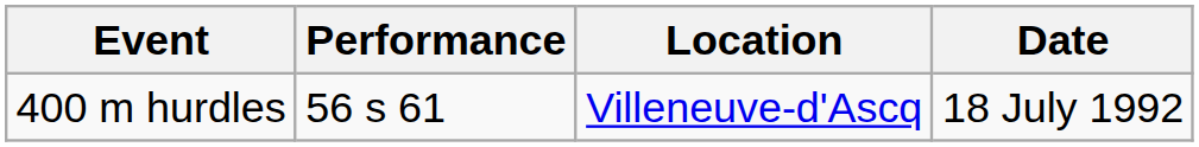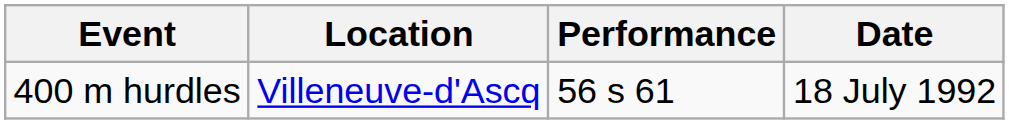 <table class="wikitable" style="border-collapse: collapse; font-size: 95%;">
 <tr>
 <th scope="col">Event</th>
+<th scope="col">Location</th>
 <th scope="col">Performance</th>
-<th scope="col">Location</th>
 <th scope="col">Date</th>
 </tr>
 <tr>
 <td>400 m hurdles</td>
+<td><a href='#'>Villeneuve-d'Ascq</a></td>
 <td>56 s 61</td>
-<td><a href='#'>Villeneuve-d'Ascq</a></td>
 <td>18 July 1992</td>
 </tr>
 </table>
